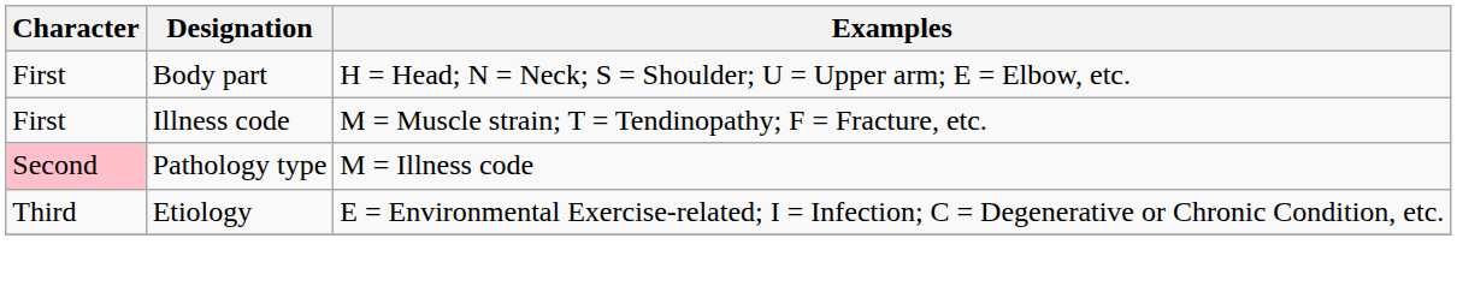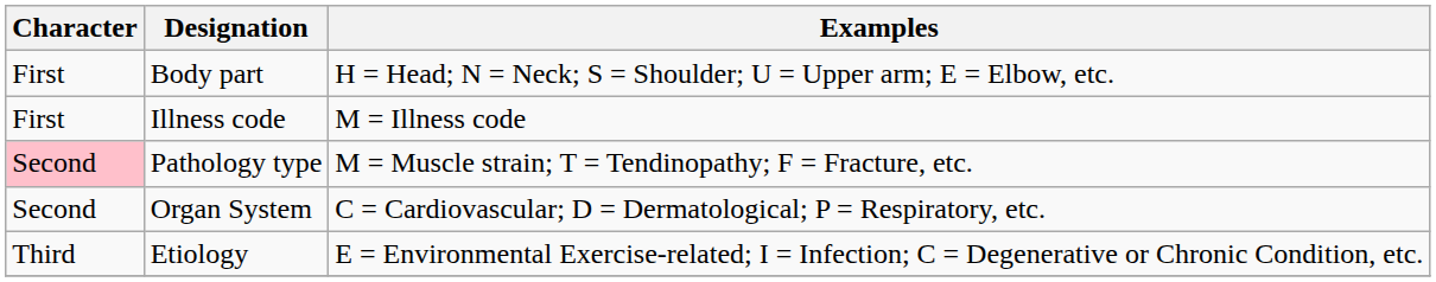 <table class="wikitable">
 <tr>
 <th>Character</th>
 <th>Designation</th>
 <th>Examples</th>
 </tr>
 <tr>
 <td>First</td>
 <td>Body part</td>
 <td>H = Head; N = Neck; S = Shoulder; U = Upper arm; E = Elbow, etc.</td>
 </tr>
 <tr>
 <td>First</td>
 <td>Illness code</td>
-<td>M = Muscle strain; T = Tendinopathy; F = Fracture, etc.</td>
+<td>M = Illness code</td>
 </tr>
 <tr>
 <td style="background: pink;">Second</td>
 <td>Pathology type</td>
-<td>M = Illness code</td>
+<td>M = Muscle strain; T = Tendinopathy; F = Fracture, etc.</td>
+</tr>
+<tr>
+<td>Second</td>
+<td>Organ System</td>
+<td>C = Cardiovascular; D = Dermatological; P = Respiratory, etc.</td>
 </tr>
 <tr>
 <td>Third</td>
 <td>Etiology</td>
 <td>E = Environmental Exercise-related; I = Infection; C = Degenerative or Chronic Condition, etc.</td>
 </tr>
 <tr>
 </tr>
 </table>
